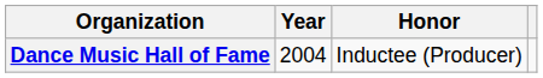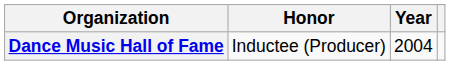 <table class="wikitable plainrowheaders sortable" style="margin-right: 0;">
 <tr>
 <th scope="col">Organization</th>
+<th scope="col">Honor</th>
 <th scope="col">Year</th>
-<th scope="col">Honor</th>
 <th scope="col" class="unsortable"></th>
 </tr>
 <tr>
 <th scope="row"><a href='#'>Dance Music Hall of Fame</a></th>
+<td>Inductee (Producer)</td>
 <td>2004</td>
-<td>Inductee (Producer)</td>
 <td style align="center"></td>
 </tr>
 </table>
